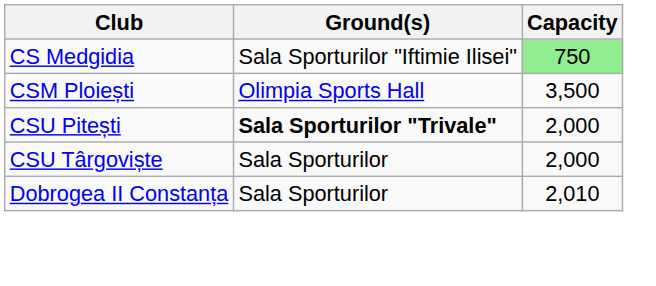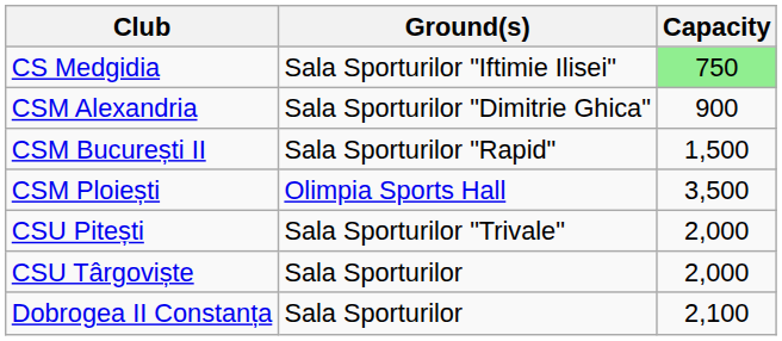 <table class="wikitable sortable" style="font-size:95%;">
 <tr>
 <th>Club</th>
 <th>Ground(s)</th>
 <th>Capacity</th>
 </tr>
 <tr>
 <td><a href='#'>CS Medgidia</a></td>
 <td>Sala Sporturilor "Iftimie Ilisei"</td>
 <td align=center style="background: lightgreen;">750</td>
 </tr>
 <tr>
+<td><a href='#'>CSM Alexandria</a></td>
+<td>Sala Sporturilor "Dimitrie Ghica"</td>
+<td align=center>900</td>
+</tr>
+<tr>
+<td><a href='#'>CSM București II</a></td>
+<td>Sala Sporturilor "Rapid"</td>
+<td align=center>1,500</td>
+</tr>
+<tr>
 <td><a href='#'>CSM Ploiești</a></td>
 <td><a href='#'>Olimpia Sports Hall</a></td>
 <td align=center>3,500</td>
 </tr>
 <tr>
 <td><a href='#'>CSU Pitești</a></td>
-<td><strong>Sala Sporturilor "Trivale"</strong></td>
+<td>Sala Sporturilor "Trivale"</td>
 <td align=center>2,000</td>
 </tr>
 <tr>
 <td><a href='#'>CSU Târgoviște</a></td>
 <td>Sala Sporturilor</td>
 <td align=center>2,000</td>
 </tr>
 <tr>
 <td><a href='#'>Dobrogea II Constanța</a></td>
 <td>Sala Sporturilor</td>
-<td align=center>2,010</td>
+<td align=center>2,100</td>
 </tr>
 </table>
